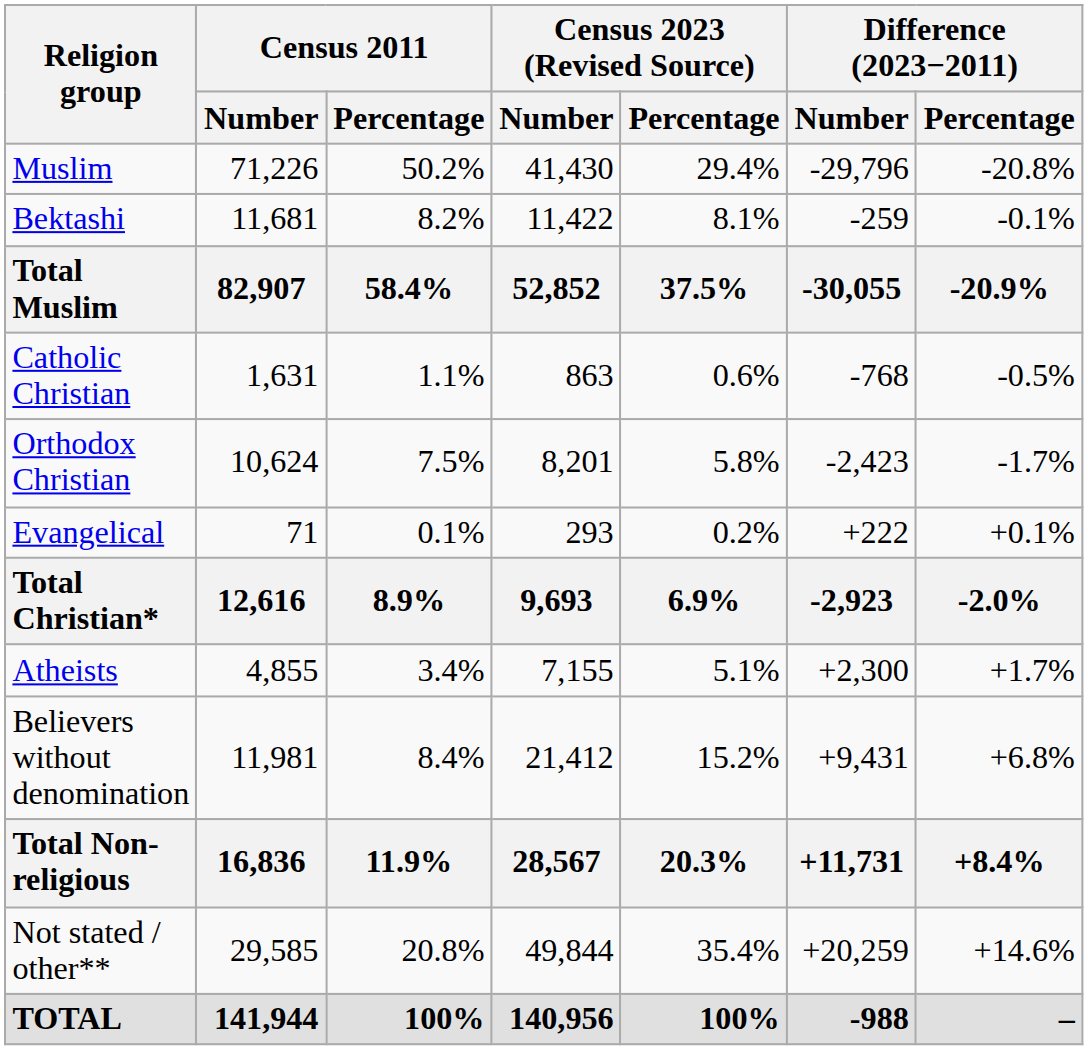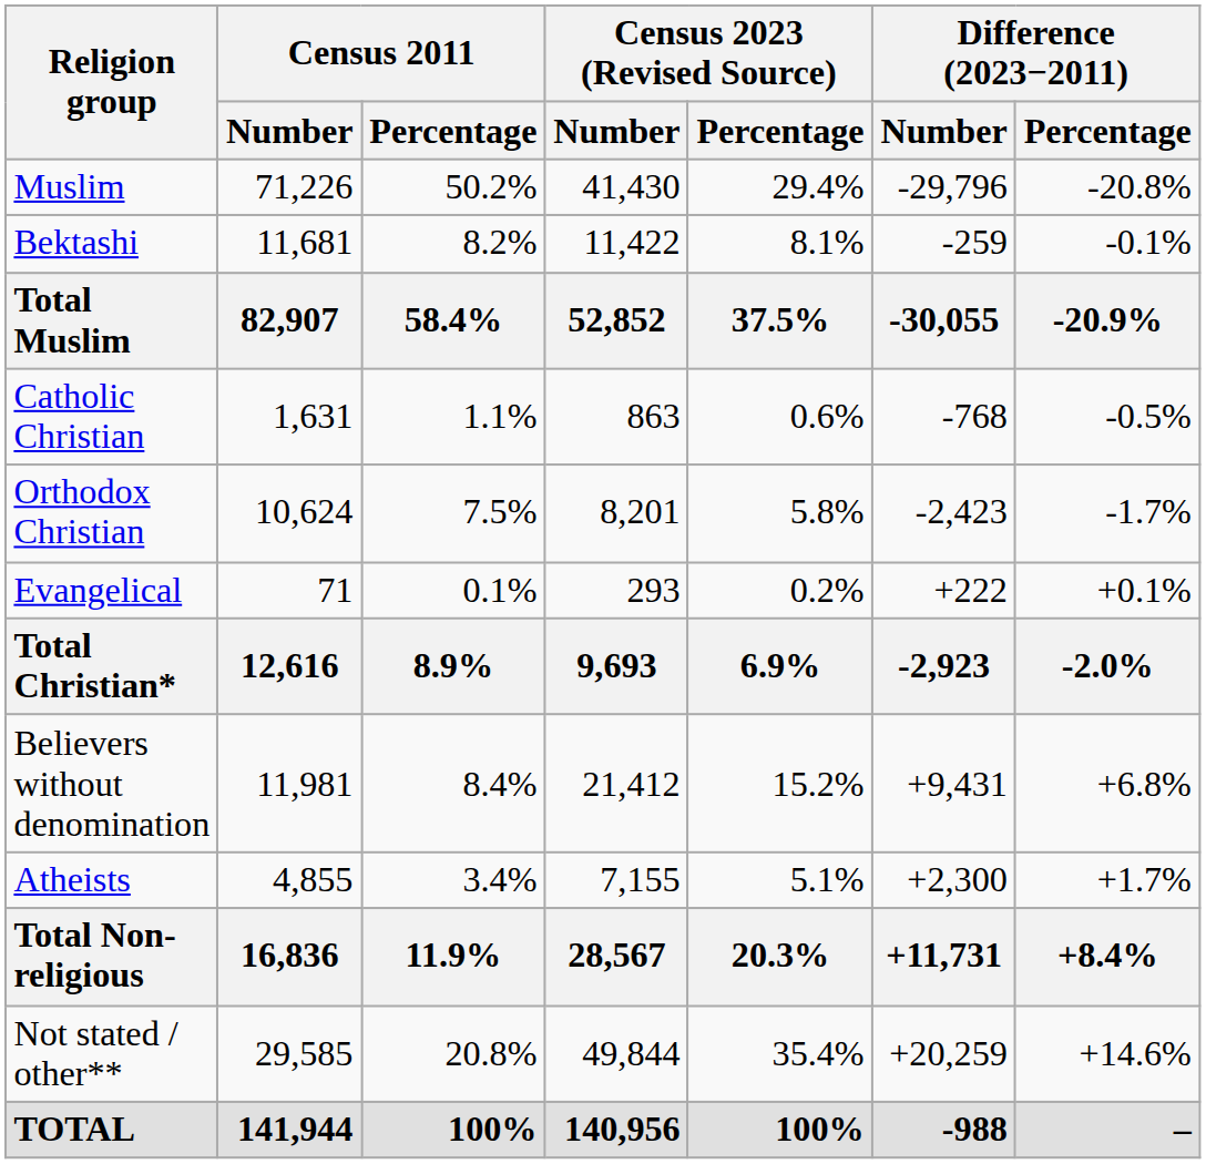 <table class="wikitable" style="text-align:right;width: 65%">
 <tr style="background:#e0e0e0;">
 <th rowspan="2">Religion group</th>
 <th colspan="2">Census 2011</th>
 <th colspan="2">Census 2023 (Revised Source)</th>
 <th colspan="2">Difference (2023−2011)</th>
 </tr>
 <tr style="background:#e0e0e0;">
 <th>Number</th>
 <th>Percentage</th>
 <th>Number</th>
 <th>Percentage</th>
 <th>Number</th>
 <th>Percentage</th>
 </tr>
 <tr>
 <td style="text-align:left;"><a href='#'>Muslim</a></td>
 <td>71,226</td>
 <td>50.2%</td>
 <td>41,430</td>
 <td>29.4%</td>
 <td>-29,796</td>
 <td>-20.8%</td>
 </tr>
 <tr>
 <td style="text-align:left;"><a href='#'>Bektashi</a></td>
 <td>11,681</td>
 <td>8.2%</td>
 <td>11,422</td>
 <td>8.1%</td>
 <td>-259</td>
 <td>-0.1%</td>
 </tr>
 <tr>
 <th style="text-align:left;">Total Muslim</th>
 <th>82,907</th>
 <th>58.4%</th>
 <th>52,852</th>
 <th>37.5%</th>
 <th>-30,055</th>
 <th>-20.9%</th>
 </tr>
 <tr>
 <td style="text-align:left;"><a href='#'>Catholic Christian</a></td>
 <td>1,631</td>
 <td>1.1%</td>
 <td>863</td>
 <td>0.6%</td>
 <td>-768</td>
 <td>-0.5%</td>
 </tr>
 <tr>
 <td style="text-align:left;"><a href='#'>Orthodox Christian</a></td>
 <td>10,624</td>
 <td>7.5%</td>
 <td>8,201</td>
 <td>5.8%</td>
 <td>-2,423</td>
 <td>-1.7%</td>
 </tr>
 <tr>
 <td style="text-align:left;"><a href='#'>Evangelical</a></td>
 <td>71</td>
 <td>0.1%</td>
 <td>293</td>
 <td>0.2%</td>
 <td>+222</td>
 <td>+0.1%</td>
 </tr>
 <tr>
 <th style="text-align:left;">Total Christian*</th>
 <th>12,616</th>
 <th>8.9%</th>
 <th>9,693</th>
 <th>6.9%</th>
 <th>-2,923</th>
 <th>-2.0%</th>
 </tr>
 <tr>
+<td style="text-align:left;">Believers without denomination</td>
+<td>11,981</td>
+<td>8.4%</td>
+<td>21,412</td>
+<td>15.2%</td>
+<td>+9,431</td>
+<td>+6.8%</td>
+</tr>
+<tr>
 <td style="text-align:left;"><a href='#'>Atheists</a></td>
 <td>4,855</td>
 <td>3.4%</td>
 <td>7,155</td>
 <td>5.1%</td>
 <td>+2,300</td>
 <td>+1.7%</td>
-</tr>
-<tr>
-<td style="text-align:left;">Believers without denomination</td>
-<td>11,981</td>
-<td>8.4%</td>
-<td>21,412</td>
-<td>15.2%</td>
-<td>+9,431</td>
-<td>+6.8%</td>
 </tr>
 <tr>
 <th style="text-align:left;">Total Non-religious</th>
 <th>16,836</th>
 <th>11.9%</th>
 <th>28,567</th>
 <th>20.3%</th>
 <th>+11,731</th>
 <th>+8.4%</th>
 </tr>
 <tr>
 <td style="text-align:left;">Not stated / other**</td>
 <td>29,585</td>
 <td>20.8%</td>
 <td>49,844</td>
 <td>35.4%</td>
 <td>+20,259</td>
 <td>+14.6%</td>
 </tr>
 <tr style="background:#e0e0e0;">
 <td style="text-align:left;"><strong>TOTAL</strong></td>
 <td><strong>141,944</strong></td>
 <td><strong>100%</strong></td>
 <td><strong>140,956</strong></td>
 <td><strong>100%</strong></td>
 <td><strong>-988</strong></td>
 <td><strong>–</strong></td>
 </tr>
 </table>
